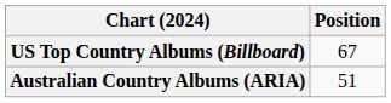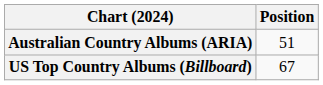 <table class="wikitable sortable plainrowheaders" style="text-align:center">
 <tr>
 <th scope="col">Chart (2024)</th>
 <th scope="col">Position</th>
 </tr>
 <tr>
+<th scope="row">Australian Country Albums (ARIA)</th>
+<td>51</td>
+</tr>
+<tr>
 <th scope="row">US Top Country Albums (<em>Billboard</em>)</th>
 <td>67</td>
 </tr>
-<tr>
-<th scope="row">Australian Country Albums (ARIA)</th>
-<td>51</td>
-</tr>
 </table>
